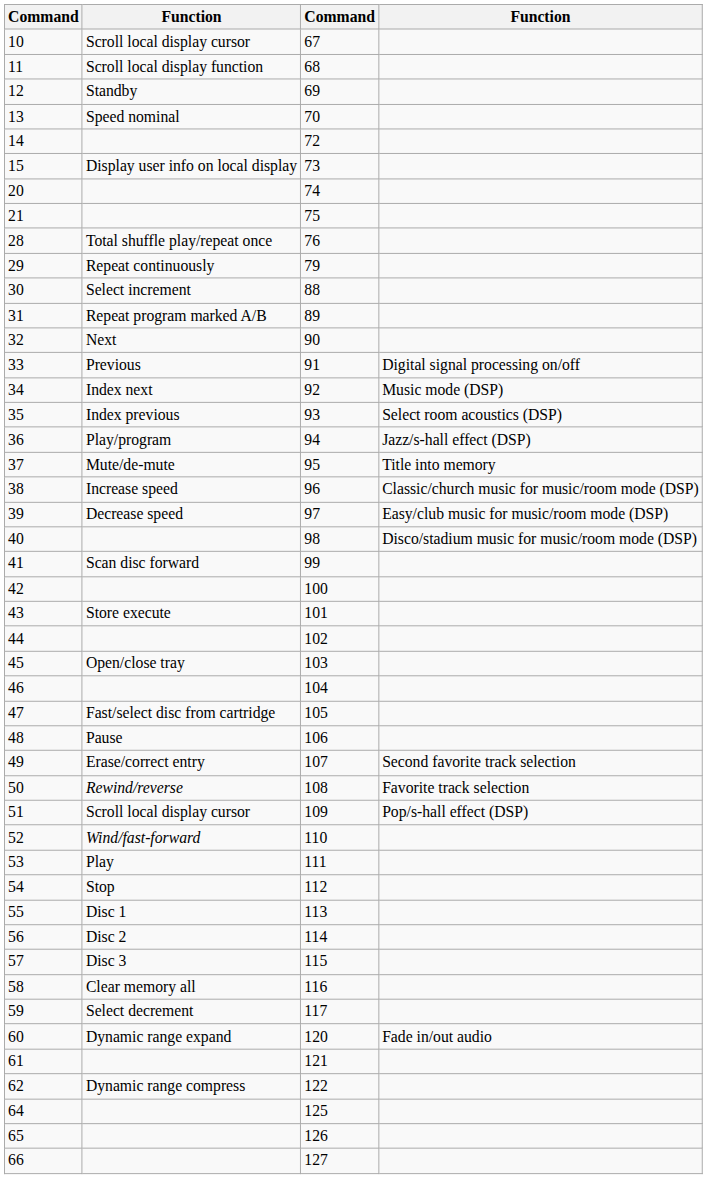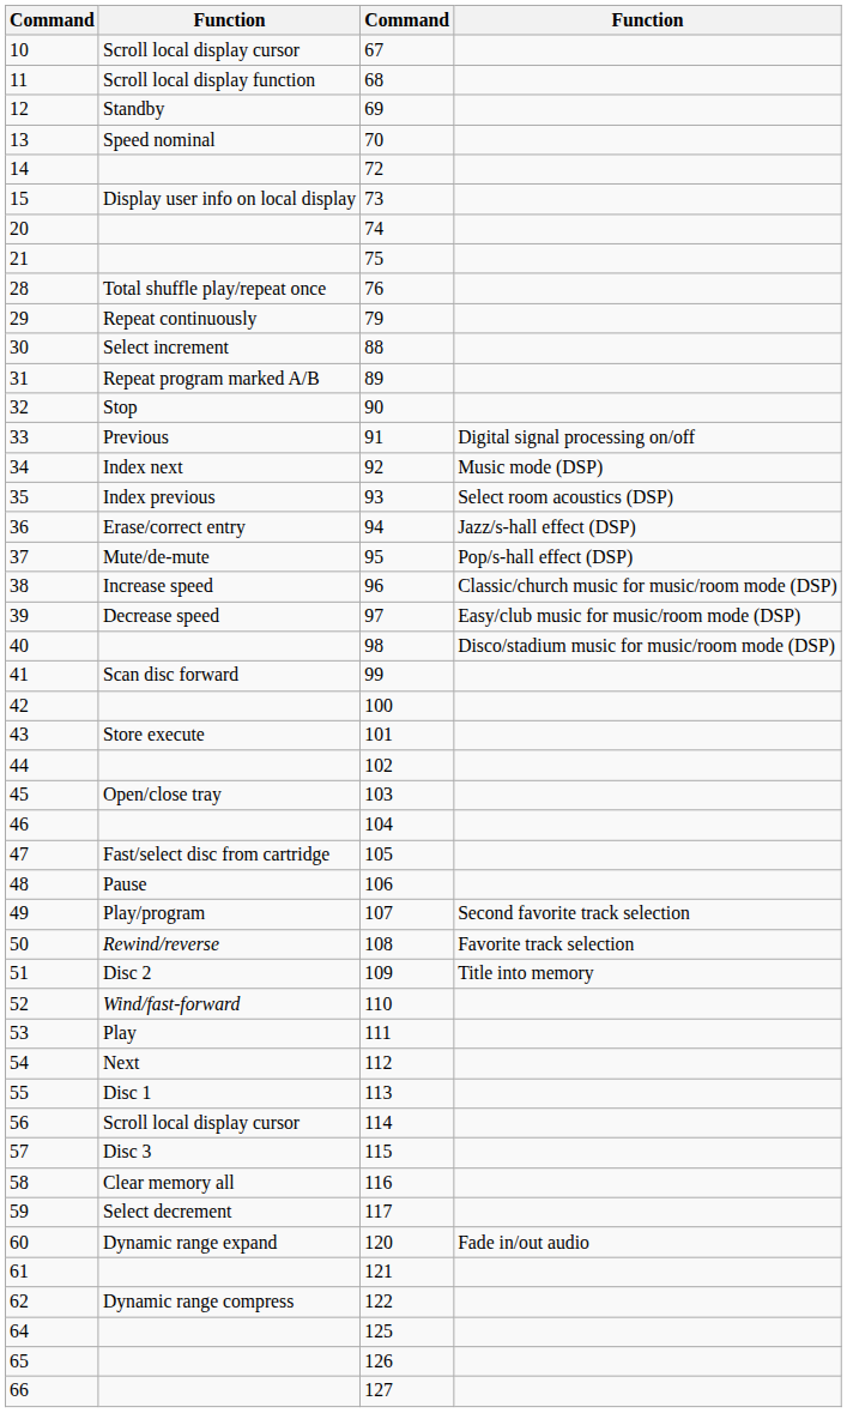 <table class="wikitable" border="1">
 <tr>
 <th>Command</th>
 <th>Function</th>
 <th>Command</th>
 <th>Function</th>
 </tr>
 <tr>
 <td>10</td>
 <td>Scroll local display cursor</td>
 <td>67</td>
 <td></td>
 </tr>
 <tr>
 <td>11</td>
 <td>Scroll local display function</td>
 <td>68</td>
 <td></td>
 </tr>
 <tr>
 <td>12</td>
 <td>Standby</td>
 <td>69</td>
 <td></td>
 </tr>
 <tr>
 <td>13</td>
 <td>Speed nominal</td>
 <td>70</td>
 <td></td>
 </tr>
 <tr>
 <td>14</td>
 <td></td>
 <td>72</td>
 <td></td>
 </tr>
 <tr>
 <td>15</td>
 <td>Display user info on local display</td>
 <td>73</td>
 <td></td>
 </tr>
 <tr>
 <td>20</td>
 <td></td>
 <td>74</td>
 <td></td>
 </tr>
 <tr>
 <td>21</td>
 <td></td>
 <td>75</td>
 <td></td>
 </tr>
 <tr>
 <td>28</td>
 <td>Total shuffle play/repeat once</td>
 <td>76</td>
 <td></td>
 </tr>
 <tr>
 <td>29</td>
 <td>Repeat continuously</td>
 <td>79</td>
 <td></td>
 </tr>
 <tr>
 <td>30</td>
 <td>Select increment</td>
 <td>88</td>
 <td></td>
 </tr>
 <tr>
 <td>31</td>
 <td>Repeat program marked A/B</td>
 <td>89</td>
 <td></td>
 </tr>
 <tr>
 <td>32</td>
-<td>Next</td>
+<td>Stop</td>
 <td>90</td>
 <td></td>
 </tr>
 <tr>
 <td>33</td>
 <td>Previous</td>
 <td>91</td>
 <td>Digital signal processing on/off</td>
 </tr>
 <tr>
 <td>34</td>
 <td>Index next</td>
 <td>92</td>
 <td>Music mode (DSP)</td>
 </tr>
 <tr>
 <td>35</td>
 <td>Index previous</td>
 <td>93</td>
 <td>Select room acoustics (DSP)</td>
 </tr>
 <tr>
 <td>36</td>
-<td>Play/program</td>
+<td>Erase/correct entry</td>
 <td>94</td>
 <td>Jazz/s-hall effect (DSP)</td>
 </tr>
 <tr>
 <td>37</td>
 <td>Mute/de-mute</td>
 <td>95</td>
-<td>Title into memory</td>
+<td>Pop/s-hall effect (DSP)</td>
 </tr>
 <tr>
 <td>38</td>
 <td>Increase speed</td>
 <td>96</td>
 <td>Classic/church music for music/room mode (DSP)</td>
 </tr>
 <tr>
 <td>39</td>
 <td>Decrease speed</td>
 <td>97</td>
 <td>Easy/club music for music/room mode (DSP)</td>
 </tr>
 <tr>
 <td>40</td>
 <td></td>
 <td>98</td>
 <td>Disco/stadium music for music/room mode (DSP)</td>
 </tr>
 <tr>
 <td>41</td>
 <td>Scan disc forward</td>
 <td>99</td>
 <td></td>
 </tr>
 <tr>
 <td>42</td>
 <td></td>
 <td>100</td>
 <td></td>
 </tr>
 <tr>
 <td>43</td>
 <td>Store execute</td>
 <td>101</td>
 <td></td>
 </tr>
 <tr>
 <td>44</td>
 <td></td>
 <td>102</td>
 <td></td>
 </tr>
 <tr>
 <td>45</td>
 <td>Open/close tray</td>
 <td>103</td>
 <td></td>
 </tr>
 <tr>
 <td>46</td>
 <td></td>
 <td>104</td>
 <td></td>
 </tr>
 <tr>
 <td>47</td>
 <td>Fast/select disc from cartridge</td>
 <td>105</td>
 <td></td>
 </tr>
 <tr>
 <td>48</td>
 <td>Pause</td>
 <td>106</td>
 <td></td>
 </tr>
 <tr>
 <td>49</td>
-<td>Erase/correct entry</td>
+<td>Play/program</td>
 <td>107</td>
 <td>Second favorite track selection</td>
 </tr>
 <tr>
 <td>50</td>
 <td><em>Rewind/reverse</em></td>
 <td>108</td>
 <td>Favorite track selection</td>
 </tr>
 <tr>
 <td>51</td>
-<td>Scroll local display cursor</td>
+<td>Disc 2</td>
 <td>109</td>
-<td>Pop/s-hall effect (DSP)</td>
+<td>Title into memory</td>
 </tr>
 <tr>
 <td>52</td>
 <td><em>Wind/fast-forward</em></td>
 <td>110</td>
 <td></td>
 </tr>
 <tr>
 <td>53</td>
 <td>Play</td>
 <td>111</td>
 <td></td>
 </tr>
 <tr>
 <td>54</td>
-<td>Stop</td>
+<td>Next</td>
 <td>112</td>
 <td></td>
 </tr>
 <tr>
 <td>55</td>
 <td>Disc 1</td>
 <td>113</td>
 <td></td>
 </tr>
 <tr>
 <td>56</td>
-<td>Disc 2</td>
+<td>Scroll local display cursor</td>
 <td>114</td>
 <td></td>
 </tr>
 <tr>
 <td>57</td>
 <td>Disc 3</td>
 <td>115</td>
 <td></td>
 </tr>
 <tr>
 <td>58</td>
 <td>Clear memory all</td>
 <td>116</td>
 <td></td>
 </tr>
 <tr>
 <td>59</td>
 <td>Select decrement</td>
 <td>117</td>
 <td></td>
 </tr>
 <tr>
 <td>60</td>
 <td>Dynamic range expand</td>
 <td>120</td>
 <td>Fade in/out audio</td>
 </tr>
 <tr>
 <td>61</td>
 <td></td>
 <td>121</td>
 <td></td>
 </tr>
 <tr>
 <td>62</td>
 <td>Dynamic range compress</td>
 <td>122</td>
 <td></td>
 </tr>
 <tr>
 <td>64</td>
 <td></td>
 <td>125</td>
 <td></td>
 </tr>
 <tr>
 <td>65</td>
 <td></td>
 <td>126</td>
 <td></td>
 </tr>
 <tr>
 <td>66</td>
 <td></td>
 <td>127</td>
 <td></td>
 </tr>
 </table>
